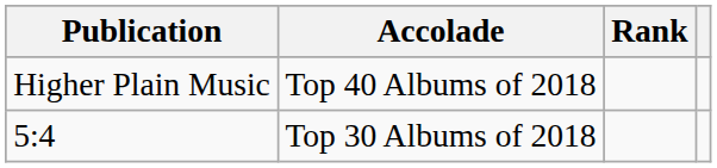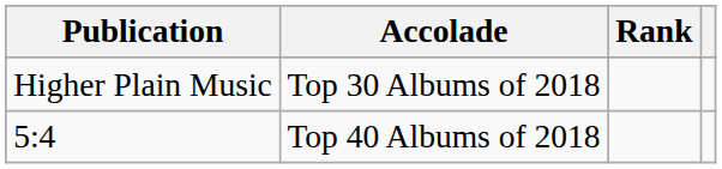 <table class="sortable wikitable">
 <tr>
 <th>Publication</th>
 <th>Accolade</th>
 <th>Rank</th>
 <th class="unsortable"></th>
 </tr>
 <tr>
 <td>Higher Plain Music</td>
-<td>Top 40 Albums of 2018</td>
+<td>Top 30 Albums of 2018</td>
 <td></td>
 <td></td>
 </tr>
 <tr>
 <td>5:4</td>
-<td>Top 30 Albums of 2018</td>
+<td>Top 40 Albums of 2018</td>
 <td></td>
 <td></td>
 </tr>
 </table>
